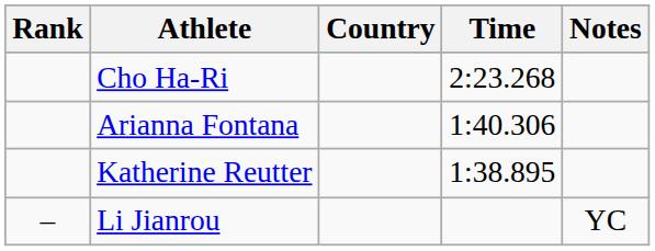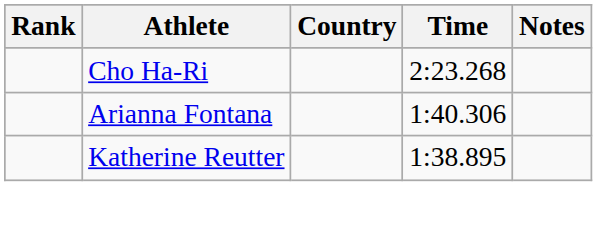 <table class="wikitable sortable" style="text-align:center">
 <tr>
 <th>Rank</th>
 <th>Athlete</th>
 <th>Country</th>
 <th>Time</th>
 <th>Notes</th>
 </tr>
 <tr>
 <td></td>
 <td align=left><a href='#'>Cho Ha-Ri</a></td>
 <td align=left></td>
 <td>2:23.268</td>
 <td></td>
 </tr>
 <tr>
 <td></td>
 <td align=left><a href='#'>Arianna Fontana</a></td>
 <td align=left></td>
 <td>1:40.306</td>
 <td></td>
 </tr>
 <tr>
 <td></td>
 <td align=left><a href='#'>Katherine Reutter</a></td>
 <td align=left></td>
 <td>1:38.895</td>
 <td></td>
 </tr>
-<tr>
-<td>–</td>
-<td align=left><a href='#'>Li Jianrou</a></td>
-<td align=left></td>
-<td></td>
-<td>YC</td>
-</tr>
 </table>
